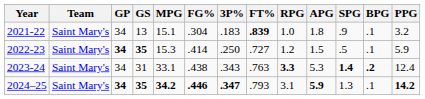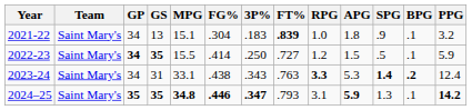 <table class="wikitable sortable">
 <tr>
 <th>Year</th>
 <th>Team</th>
 <th><abbr>GP</abbr></th>
 <th><abbr>GS</abbr></th>
 <th><abbr>MPG</abbr></th>
 <th><abbr>FG%</abbr></th>
 <th><abbr>3P%</abbr></th>
 <th><abbr>FT%</abbr></th>
 <th><abbr>RPG</abbr></th>
 <th><abbr>APG</abbr></th>
 <th><abbr>SPG</abbr></th>
 <th><abbr>BPG</abbr></th>
 <th><abbr>PPG</abbr></th>
 </tr>
 <tr>
 <td><a href='#'>2021-22</a></td>
 <td><a href='#'>Saint Mary's</a></td>
 <td>34</td>
 <td>13</td>
 <td>15.1</td>
 <td>.304</td>
 <td>.183</td>
 <td><strong>.839</strong></td>
 <td>1.0</td>
 <td>1.8</td>
 <td>.9</td>
 <td>.1</td>
 <td>3.2</td>
 </tr>
 <tr>
 <td><a href='#'>2022-23</a></td>
 <td><a href='#'>Saint Mary's</a></td>
 <td><strong>34</strong></td>
 <td><strong>35</strong></td>
-<td>15.3</td>
+<td>15.5</td>
 <td>.414</td>
 <td>.250</td>
 <td>.727</td>
 <td>1.2</td>
 <td>1.5</td>
 <td>.5</td>
 <td>.1</td>
 <td>5.9</td>
 </tr>
 <tr>
 <td><a href='#'>2023-24</a></td>
 <td><a href='#'>Saint Mary's</a></td>
 <td>34</td>
 <td>31</td>
 <td>33.1</td>
 <td>.438</td>
 <td>.343</td>
 <td>.763</td>
 <td><strong>3.3</strong></td>
 <td>5.3</td>
 <td><strong>1.4</strong></td>
 <td><strong>.2</strong></td>
 <td>12.4</td>
 </tr>
 <tr>
 <td><a href='#'>2024–25</a></td>
 <td><a href='#'>Saint Mary's</a></td>
-<td><strong>34</strong></td>
 <td><strong>35</strong></td>
-<td><strong>34.2</strong></td>
+<td><strong>35</strong></td>
+<td><strong>34.8</strong></td>
 <td><strong>.446</strong></td>
 <td><strong>.347</strong></td>
 <td>.793</td>
 <td>3.1</td>
 <td><strong>5.9</strong></td>
 <td>1.3</td>
 <td>.1</td>
 <td><strong>14.2</strong></td>
 </tr>
 </table>
